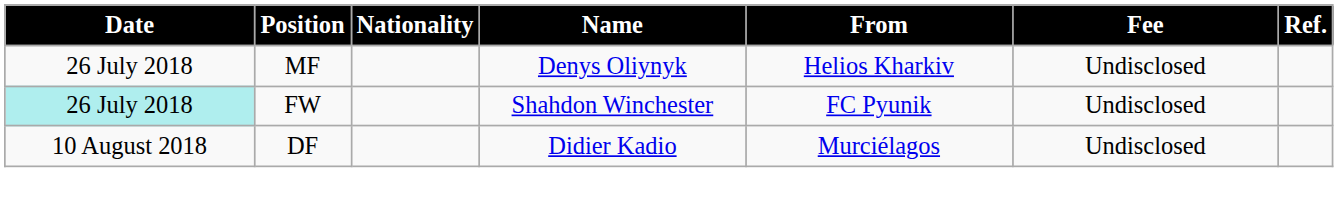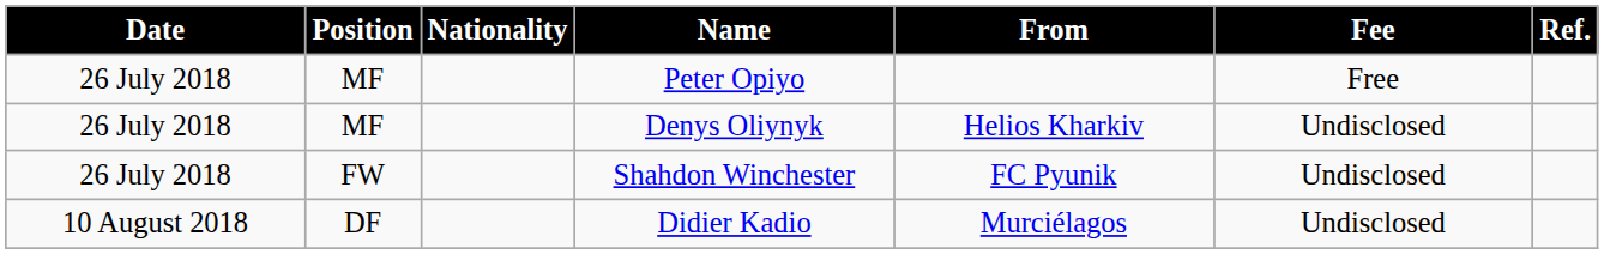 <table class="wikitable"  style="text-align:center; font-size:90%; ">
 <tr>
 <th style="background:black; color:white; width:140px;">Date</th>
 <th style="background:black; color:white; width:50px;">Position</th>
 <th style="background:black; color:white; width:50px;">Nationality</th>
 <th style="background:black; color:white; width:150px;">Name</th>
 <th style="background:black; color:white; width:150px;">From</th>
 <th style="background:black; color:white; width:150px;">Fee</th>
 <th style="background:black; color:white; width:20px;">Ref.</th>
 </tr>
 <tr>
 <td>26 July 2018</td>
 <td>MF</td>
 <td></td>
+<td><a href='#'>Peter Opiyo</a></td>
+<td></td>
+<td>Free</td>
+<td></td>
+</tr>
+<tr>
+<td>26 July 2018</td>
+<td>MF</td>
+<td></td>
 <td><a href='#'>Denys Oliynyk</a></td>
 <td><a href='#'>Helios Kharkiv</a></td>
 <td>Undisclosed</td>
 <td></td>
 </tr>
 <tr>
-<td style="background: paleturquoise;">26 July 2018</td>
+<td>26 July 2018</td>
 <td>FW</td>
 <td></td>
 <td><a href='#'>Shahdon Winchester</a></td>
 <td><a href='#'>FC Pyunik</a></td>
 <td>Undisclosed</td>
 <td></td>
 </tr>
 <tr>
 <td>10 August 2018</td>
 <td>DF</td>
 <td></td>
 <td><a href='#'>Didier Kadio</a></td>
 <td><a href='#'>Murciélagos</a></td>
 <td>Undisclosed</td>
 <td></td>
 </tr>
 </table>
